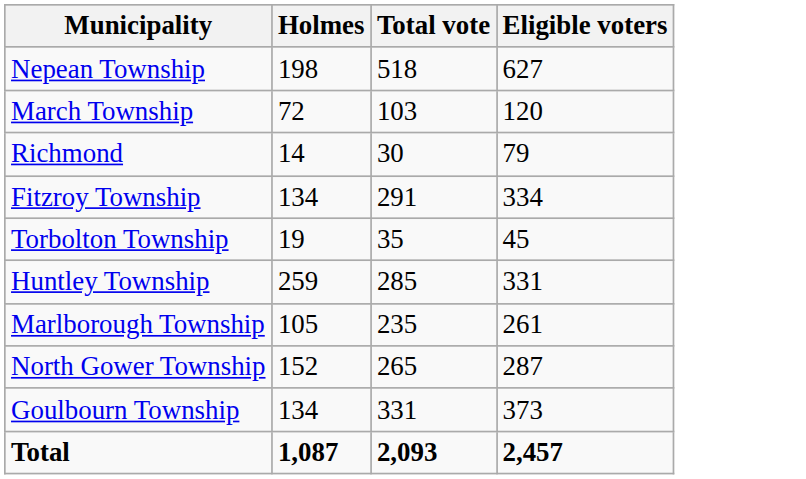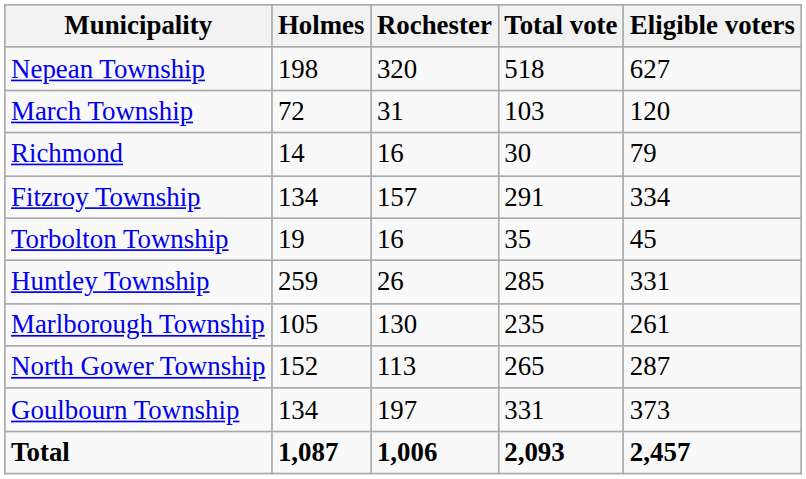 <table class="wikitable sortable">
 <tr>
 <th>Municipality</th>
 <th>Holmes</th>
+<th>Rochester</th>
 <th>Total vote</th>
 <th>Eligible voters</th>
 </tr>
 <tr>
 <td><a href='#'>Nepean Township</a></td>
 <td>198</td>
+<td>320</td>
 <td>518</td>
 <td>627</td>
 </tr>
 <tr>
 <td><a href='#'>March Township</a></td>
 <td>72</td>
+<td>31</td>
 <td>103</td>
 <td>120</td>
 </tr>
 <tr>
 <td><a href='#'>Richmond</a></td>
 <td>14</td>
+<td>16</td>
 <td>30</td>
 <td>79</td>
 </tr>
 <tr>
 <td><a href='#'>Fitzroy Township</a></td>
 <td>134</td>
+<td>157</td>
 <td>291</td>
 <td>334</td>
 </tr>
 <tr>
 <td><a href='#'>Torbolton Township</a></td>
 <td>19</td>
+<td>16</td>
 <td>35</td>
 <td>45</td>
 </tr>
 <tr>
 <td><a href='#'>Huntley Township</a></td>
 <td>259</td>
+<td>26</td>
 <td>285</td>
 <td>331</td>
 </tr>
 <tr>
 <td><a href='#'>Marlborough Township</a></td>
 <td>105</td>
+<td>130</td>
 <td>235</td>
 <td>261</td>
 </tr>
 <tr>
 <td><a href='#'>North Gower Township</a></td>
 <td>152</td>
+<td>113</td>
 <td>265</td>
 <td>287</td>
 </tr>
 <tr>
 <td><a href='#'>Goulbourn Township</a></td>
 <td>134</td>
+<td>197</td>
 <td>331</td>
 <td>373</td>
 </tr>
 <tr>
 <td><strong>Total</strong></td>
 <td><strong>1,087</strong></td>
+<td><strong>1,006</strong></td>
 <td><strong>2,093</strong></td>
 <td><strong>2,457</strong></td>
 </tr>
 </table>
